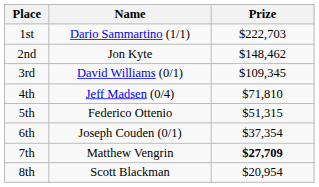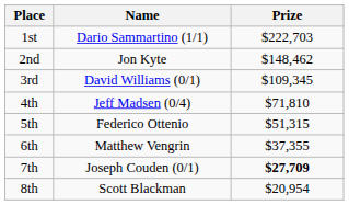 <table class="wikitable">
 <tr>
 <th width="50">Place</th>
 <th width="200">Name</th>
 <th width="125">Prize</th>
 </tr>
 <tr>
 <td align=center>1st</td>
 <td align=center> <a href='#'>Dario Sammartino</a> (1/1)</td>
 <td align=center>$222,703</td>
 </tr>
 <tr>
 <td align=center>2nd</td>
 <td align=center> Jon Kyte</td>
 <td align=center>$148,462</td>
 </tr>
 <tr>
 <td align=center>3rd</td>
 <td align=center> <a href='#'>David Williams</a> (0/1)</td>
 <td align=center>$109,345</td>
 </tr>
 <tr>
 <td align=center>4th</td>
 <td align=center> <a href='#'>Jeff Madsen</a> (0/4)</td>
 <td align=center>$71,810</td>
 </tr>
 <tr>
 <td align=center>5th</td>
 <td align=center> Federico Ottenio</td>
 <td align=center>$51,315</td>
 </tr>
 <tr>
 <td align=center>6th</td>
-<td align=center> Joseph Couden (0/1)</td>
-<td align=center>$37,354</td>
+<td align=center> Matthew Vengrin</td>
+<td align=center>$37,355</td>
 </tr>
 <tr>
 <td align=center>7th</td>
-<td align=center> Matthew Vengrin</td>
+<td align=center> Joseph Couden (0/1)</td>
 <td align=center><strong>$27,709</strong></td>
 </tr>
 <tr>
 <td align=center>8th</td>
 <td align=center> Scott Blackman</td>
 <td align=center>$20,954</td>
 </tr>
 </table>
